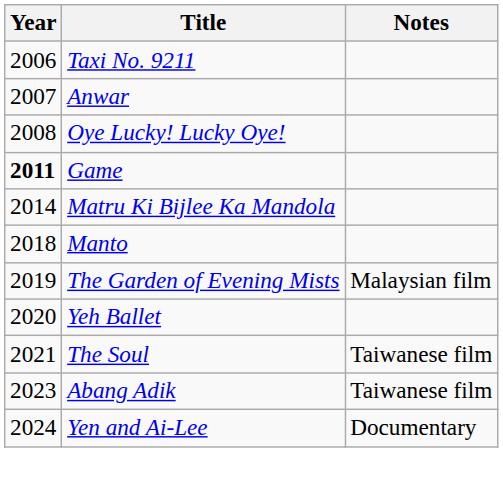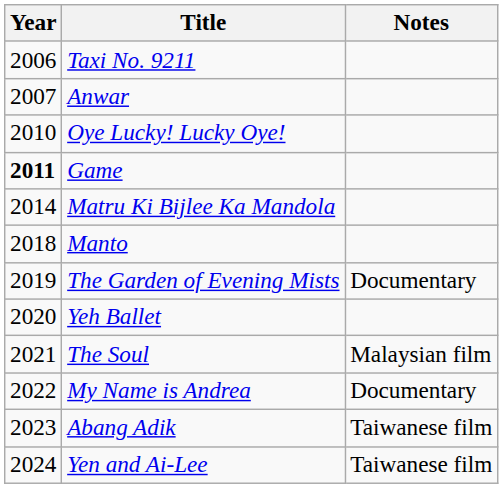 <table class="wikitable">
 <tr>
 <th>Year</th>
 <th>Title</th>
 <th>Notes</th>
 </tr>
 <tr>
 <td>2006</td>
 <td><em><a href='#'>Taxi No. 9211</a></em></td>
 <td></td>
 </tr>
 <tr>
 <td>2007</td>
 <td><em><a href='#'>Anwar</a></em></td>
 <td></td>
 </tr>
 <tr>
-<td>2008</td>
+<td>2010</td>
 <td><em><a href='#'>Oye Lucky! Lucky Oye!</a></em></td>
 <td></td>
 </tr>
 <tr>
 <td><strong>2011</strong></td>
 <td><em><a href='#'>Game</a></em></td>
 <td></td>
 </tr>
 <tr>
 <td>2014</td>
 <td><em><a href='#'>Matru Ki Bijlee Ka Mandola</a></em></td>
 <td></td>
 </tr>
 <tr>
 <td>2018</td>
 <td><em><a href='#'>Manto</a></em></td>
 <td></td>
 </tr>
 <tr>
 <td>2019</td>
 <td><em><a href='#'>The Garden of Evening Mists</a></em></td>
-<td>Malaysian film</td>
+<td>Documentary</td>
 </tr>
 <tr>
 <td>2020</td>
 <td><em><a href='#'>Yeh Ballet</a></em></td>
 <td></td>
 </tr>
 <tr>
 <td>2021</td>
 <td><em><a href='#'>The Soul</a></em></td>
-<td>Taiwanese film</td>
+<td>Malaysian film</td>
+</tr>
+<tr>
+<td>2022</td>
+<td><em><a href='#'>My Name is Andrea</a></em></td>
+<td>Documentary</td>
 </tr>
 <tr>
 <td>2023</td>
 <td><em><a href='#'>Abang Adik</a></em></td>
 <td>Taiwanese film</td>
 </tr>
 <tr>
 <td>2024</td>
 <td><em><a href='#'>Yen and Ai-Lee</a></em></td>
-<td>Documentary</td>
+<td>Taiwanese film</td>
 </tr>
 </table>
